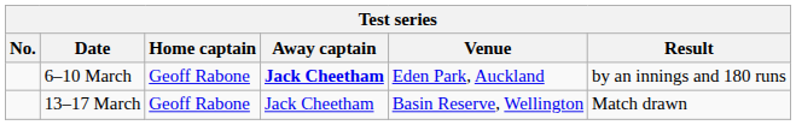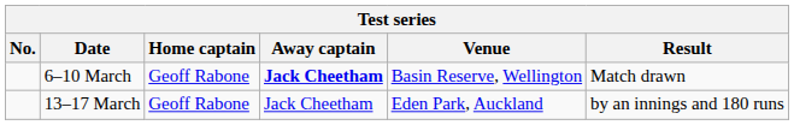 <table class="wikitable">
 <tr>
 <th colspan="9">Test series</th>
 </tr>
 <tr>
 <th>No.</th>
 <th>Date</th>
 <th>Home captain</th>
 <th>Away captain</th>
 <th>Venue</th>
 <th>Result</th>
 </tr>
 <tr>
 <td></td>
 <td>6–10 March</td>
 <td><a href='#'>Geoff Rabone</a></td>
 <td><strong><a href='#'>Jack Cheetham</a></strong></td>
-<td><a href='#'>Eden Park</a>, <a href='#'>Auckland</a></td>
-<td> by an innings and 180 runs</td>
+<td><a href='#'>Basin Reserve</a>, <a href='#'>Wellington</a></td>
+<td>Match drawn</td>
 </tr>
 <tr>
 <td></td>
 <td>13–17 March</td>
 <td><a href='#'>Geoff Rabone</a></td>
 <td><a href='#'>Jack Cheetham</a></td>
-<td><a href='#'>Basin Reserve</a>, <a href='#'>Wellington</a></td>
-<td>Match drawn</td>
+<td><a href='#'>Eden Park</a>, <a href='#'>Auckland</a></td>
+<td> by an innings and 180 runs</td>
 </tr>
 </table>
